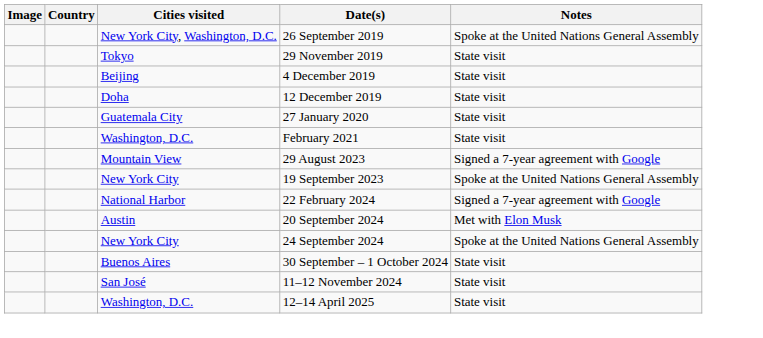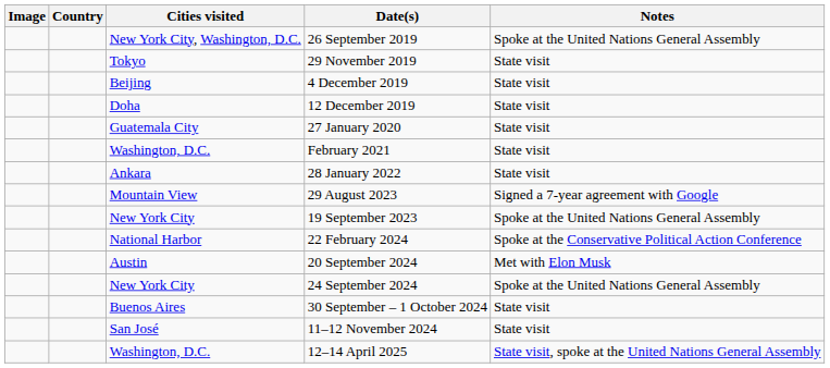 <table class="wikitable">
 <tr>
 <th>Image</th>
 <th>Country</th>
 <th>Cities visited</th>
 <th>Date(s)</th>
 <th>Notes</th>
 </tr>
 <tr>
 <td></td>
 <td></td>
 <td><a href='#'>New York City</a>, <a href='#'>Washington, D.C.</a></td>
 <td>26 September 2019</td>
 <td>Spoke at the United Nations General Assembly</td>
 </tr>
 <tr>
 <td></td>
 <td></td>
 <td><a href='#'>Tokyo</a></td>
 <td>29 November 2019</td>
 <td>State visit</td>
 </tr>
 <tr>
 <td></td>
 <td></td>
 <td><a href='#'>Beijing</a></td>
 <td>4 December 2019</td>
 <td>State visit</td>
 </tr>
 <tr>
 <td></td>
 <td></td>
 <td><a href='#'>Doha</a></td>
 <td>12 December 2019</td>
 <td>State visit</td>
 </tr>
 <tr>
 <td></td>
 <td></td>
 <td><a href='#'>Guatemala City</a></td>
 <td>27 January 2020</td>
 <td>State visit</td>
 </tr>
 <tr>
 <td></td>
 <td></td>
 <td><a href='#'>Washington, D.C.</a></td>
 <td>February 2021</td>
 <td>State visit</td>
 </tr>
 <tr>
 <td></td>
 <td></td>
+<td><a href='#'>Ankara</a></td>
+<td>28 January 2022</td>
+<td>State visit</td>
+</tr>
+<tr>
+<td></td>
+<td></td>
 <td><a href='#'>Mountain View</a></td>
 <td>29 August 2023</td>
 <td>Signed a 7-year agreement with <a href='#'>Google</a></td>
 </tr>
 <tr>
 <td></td>
 <td></td>
 <td><a href='#'>New York City</a></td>
 <td>19 September 2023</td>
 <td>Spoke at the United Nations General Assembly</td>
 </tr>
 <tr>
 <td></td>
 <td></td>
 <td><a href='#'>National Harbor</a></td>
 <td>22 February 2024</td>
-<td>Signed a 7-year agreement with <a href='#'>Google</a></td>
+<td>Spoke at the <a href='#'>Conservative Political Action Conference</a></td>
 </tr>
 <tr>
 <td></td>
 <td></td>
 <td><a href='#'>Austin</a></td>
 <td>20 September 2024</td>
 <td>Met with <a href='#'>Elon Musk</a></td>
 </tr>
 <tr>
 <td></td>
 <td></td>
 <td><a href='#'>New York City</a></td>
 <td>24 September 2024</td>
 <td>Spoke at the United Nations General Assembly</td>
 </tr>
 <tr>
 <td></td>
 <td></td>
 <td><a href='#'>Buenos Aires</a></td>
 <td>30 September – 1 October 2024</td>
 <td>State visit</td>
 </tr>
 <tr>
 <td></td>
 <td></td>
 <td><a href='#'>San José</a></td>
 <td>11–12 November 2024</td>
 <td>State visit</td>
 </tr>
 <tr>
 <td></td>
 <td></td>
 <td><a href='#'>Washington, D.C.</a></td>
 <td>12–14 April 2025</td>
-<td>State visit</td>
+<td><a href='#'>State visit</a>, spoke at the <a href='#'>United Nations General Assembly</a></td>
 </tr>
 </table>
